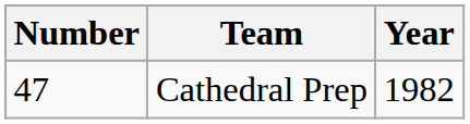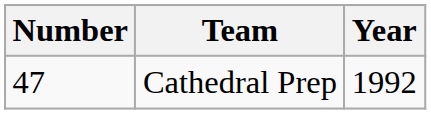 <table class="wikitable">
 <tr>
 <th>Number</th>
 <th>Team</th>
 <th>Year</th>
 </tr>
 <tr>
 <td>47</td>
 <td>Cathedral Prep</td>
-<td>1982</td>
+<td>1992</td>
 </tr>
 </table>
